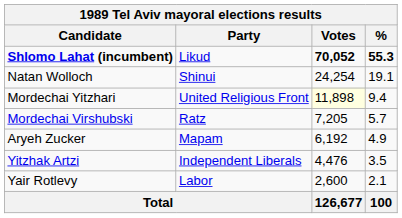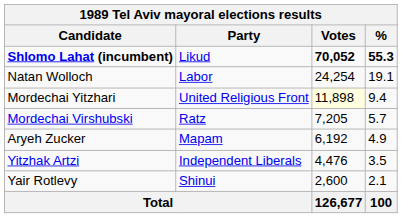 <table class="wikitable sortable">
 <tr>
 <th colspan=4><strong>1989 Tel Aviv mayoral elections results</strong></th>
 </tr>
 <tr>
 <th>Candidate</th>
 <th>Party</th>
 <th>Votes</th>
 <th>%</th>
 </tr>
 <tr>
 <td><strong><a href='#'>Shlomo Lahat</a> (incumbent)</strong></td>
 <td><a href='#'>Likud</a></td>
 <td><strong>70,052</strong></td>
 <td><strong>55.3</strong></td>
 </tr>
 <tr>
 <td>Natan Wolloch</td>
-<td><a href='#'>Shinui</a></td>
+<td><a href='#'>Labor</a></td>
 <td>24,254</td>
 <td>19.1</td>
 </tr>
 <tr>
 <td>Mordechai Yitzhari</td>
 <td><a href='#'>United Religious Front</a></td>
 <td style="background: lightyellow;">11,898</td>
 <td>9.4</td>
 </tr>
 <tr>
 <td><a href='#'>Mordechai Virshubski</a></td>
 <td><a href='#'>Ratz</a></td>
 <td>7,205</td>
 <td>5.7</td>
 </tr>
 <tr>
 <td>Aryeh Zucker</td>
 <td><a href='#'>Mapam</a></td>
 <td>6,192</td>
 <td>4.9</td>
 </tr>
 <tr>
 <td><a href='#'>Yitzhak Artzi</a></td>
 <td><a href='#'>Independent Liberals</a></td>
 <td>4,476</td>
 <td>3.5</td>
 </tr>
 <tr>
 <td>Yair Rotlevy</td>
-<td><a href='#'>Labor</a></td>
+<td><a href='#'>Shinui</a></td>
 <td>2,600</td>
 <td>2.1</td>
 </tr>
 <tr>
 <th colspan=2>Total</th>
 <th>126,677</th>
 <th>100</th>
 </tr>
 </table>
